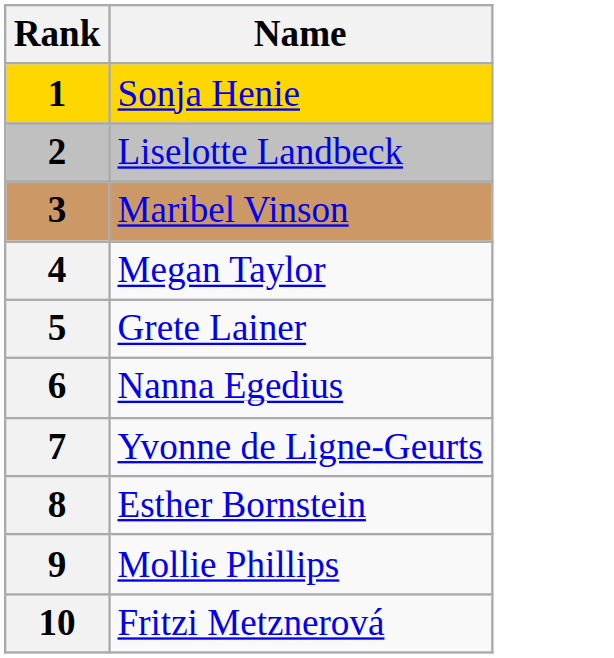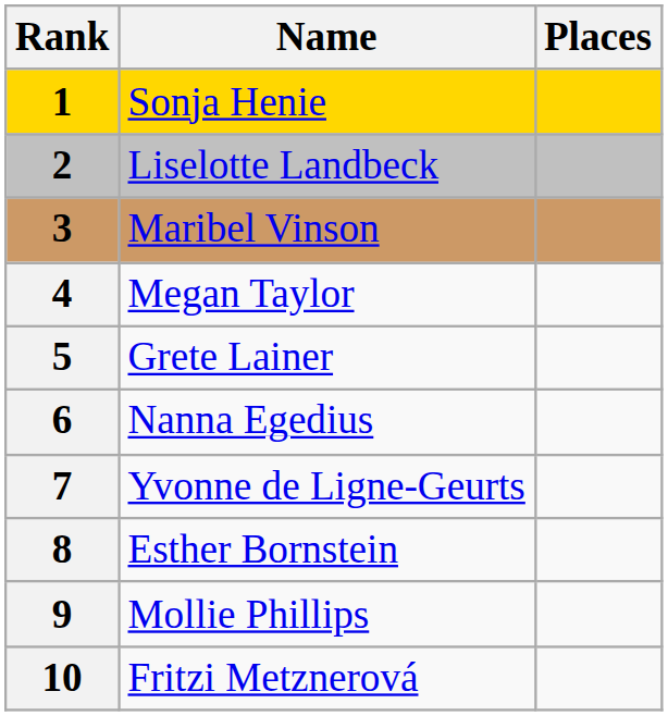 <table class="wikitable">
 <tr>
 <th>Rank</th>
 <th>Name</th>
+<th>Places</th>
 </tr>
 <tr bgcolor="gold">
 <td align="center"><strong>1</strong></td>
 <td> <a href='#'>Sonja Henie</a></td>
+<td></td>
 </tr>
 <tr bgcolor="silver">
 <td align="center"><strong>2</strong></td>
 <td> <a href='#'>Liselotte Landbeck</a></td>
+<td></td>
 </tr>
 <tr bgcolor="cc9966">
 <td align="center"><strong>3</strong></td>
 <td> <a href='#'>Maribel Vinson</a></td>
+<td></td>
 </tr>
 <tr>
 <th>4</th>
 <td> <a href='#'>Megan Taylor</a></td>
+<td></td>
 </tr>
 <tr>
 <th>5</th>
 <td> <a href='#'>Grete Lainer</a></td>
+<td></td>
 </tr>
 <tr>
 <th>6</th>
 <td> <a href='#'>Nanna Egedius</a></td>
+<td></td>
 </tr>
 <tr>
 <th>7</th>
 <td> <a href='#'>Yvonne de Ligne-Geurts</a></td>
+<td></td>
 </tr>
 <tr>
 <th>8</th>
 <td> <a href='#'>Esther Bornstein</a></td>
+<td></td>
 </tr>
 <tr>
 <th>9</th>
 <td> <a href='#'>Mollie Phillips</a></td>
+<td></td>
 </tr>
 <tr>
 <th>10</th>
 <td> <a href='#'>Fritzi Metznerová</a></td>
+<td></td>
 </tr>
 </table>
